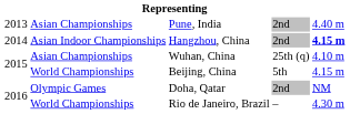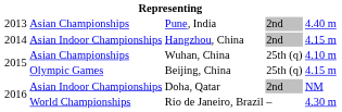 <table>
 <tr>
 <th colspan="5">Representing </th>
 </tr>
 <tr>
 <td>2013</td>
 <td><a href='#'>Asian Championships</a></td>
 <td><a href='#'>Pune</a>, India</td>
 <td bgcolor=silver>2nd</td>
 <td><a href='#'>4.40 m</a></td>
 </tr>
 <tr>
 <td>2014</td>
 <td><a href='#'>Asian Indoor Championships</a></td>
 <td><a href='#'>Hangzhou</a>, China</td>
 <td bgcolor=silver>2nd</td>
-<td><strong><a href='#'>4.15 m</a></strong></td>
+<td><a href='#'>4.15 m</a></td>
 </tr>
 <tr>
 <td rowspan=2>2015</td>
 <td><a href='#'>Asian Championships</a></td>
 <td>Wuhan, China</td>
 <td>25th (q)</td>
 <td><a href='#'>4.10 m</a></td>
 </tr>
 <tr>
-<td><a href='#'>World Championships</a></td>
+<td><a href='#'>Olympic Games</a></td>
 <td>Beijing, China</td>
-<td>5th</td>
+<td>25th (q)</td>
 <td><a href='#'>4.15 m</a></td>
 </tr>
 <tr>
 <td rowspan=2>2016</td>
-<td><a href='#'>Olympic Games</a></td>
+<td><a href='#'>Asian Indoor Championships</a></td>
 <td>Doha, Qatar</td>
 <td bgcolor=silver>2nd</td>
 <td><a href='#'>NM</a></td>
 </tr>
 <tr>
 <td><a href='#'>World Championships</a></td>
 <td>Rio de Janeiro, Brazil</td>
 <td>–</td>
 <td><a href='#'>4.30 m</a></td>
 </tr>
 </table>
